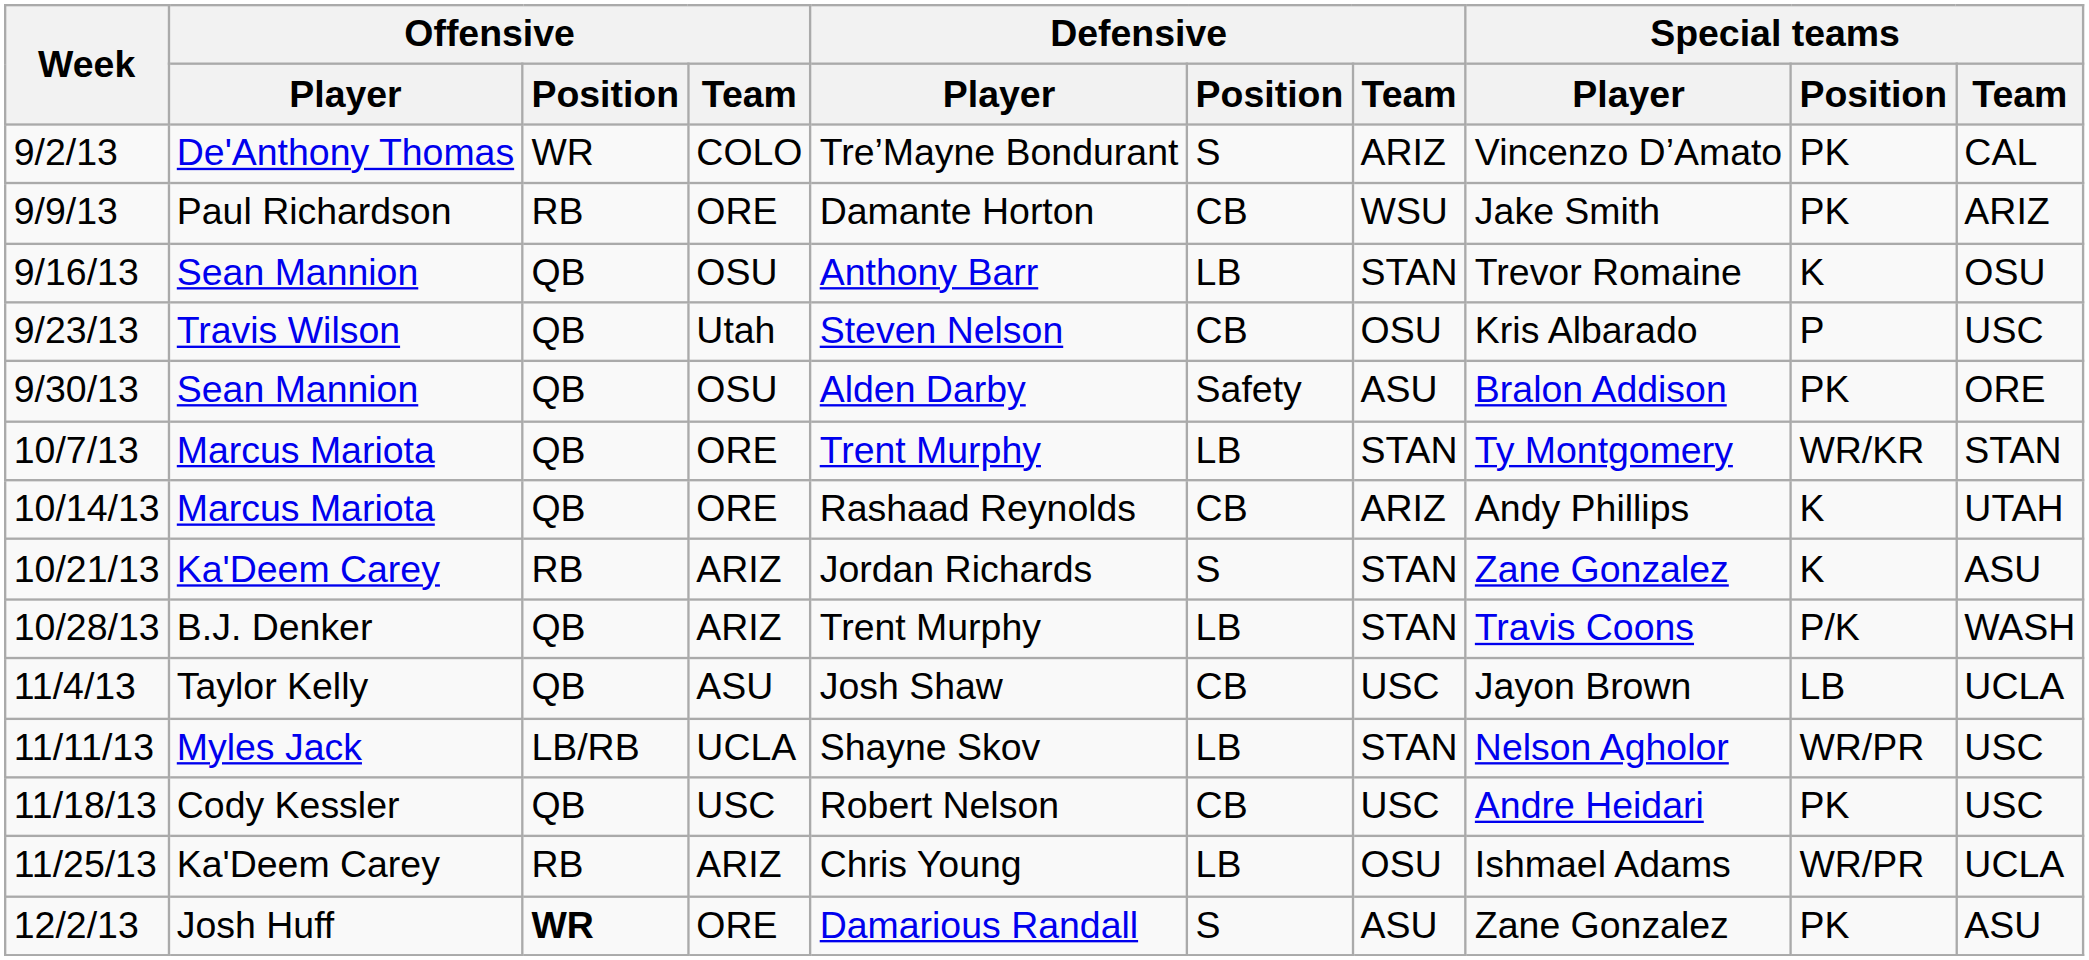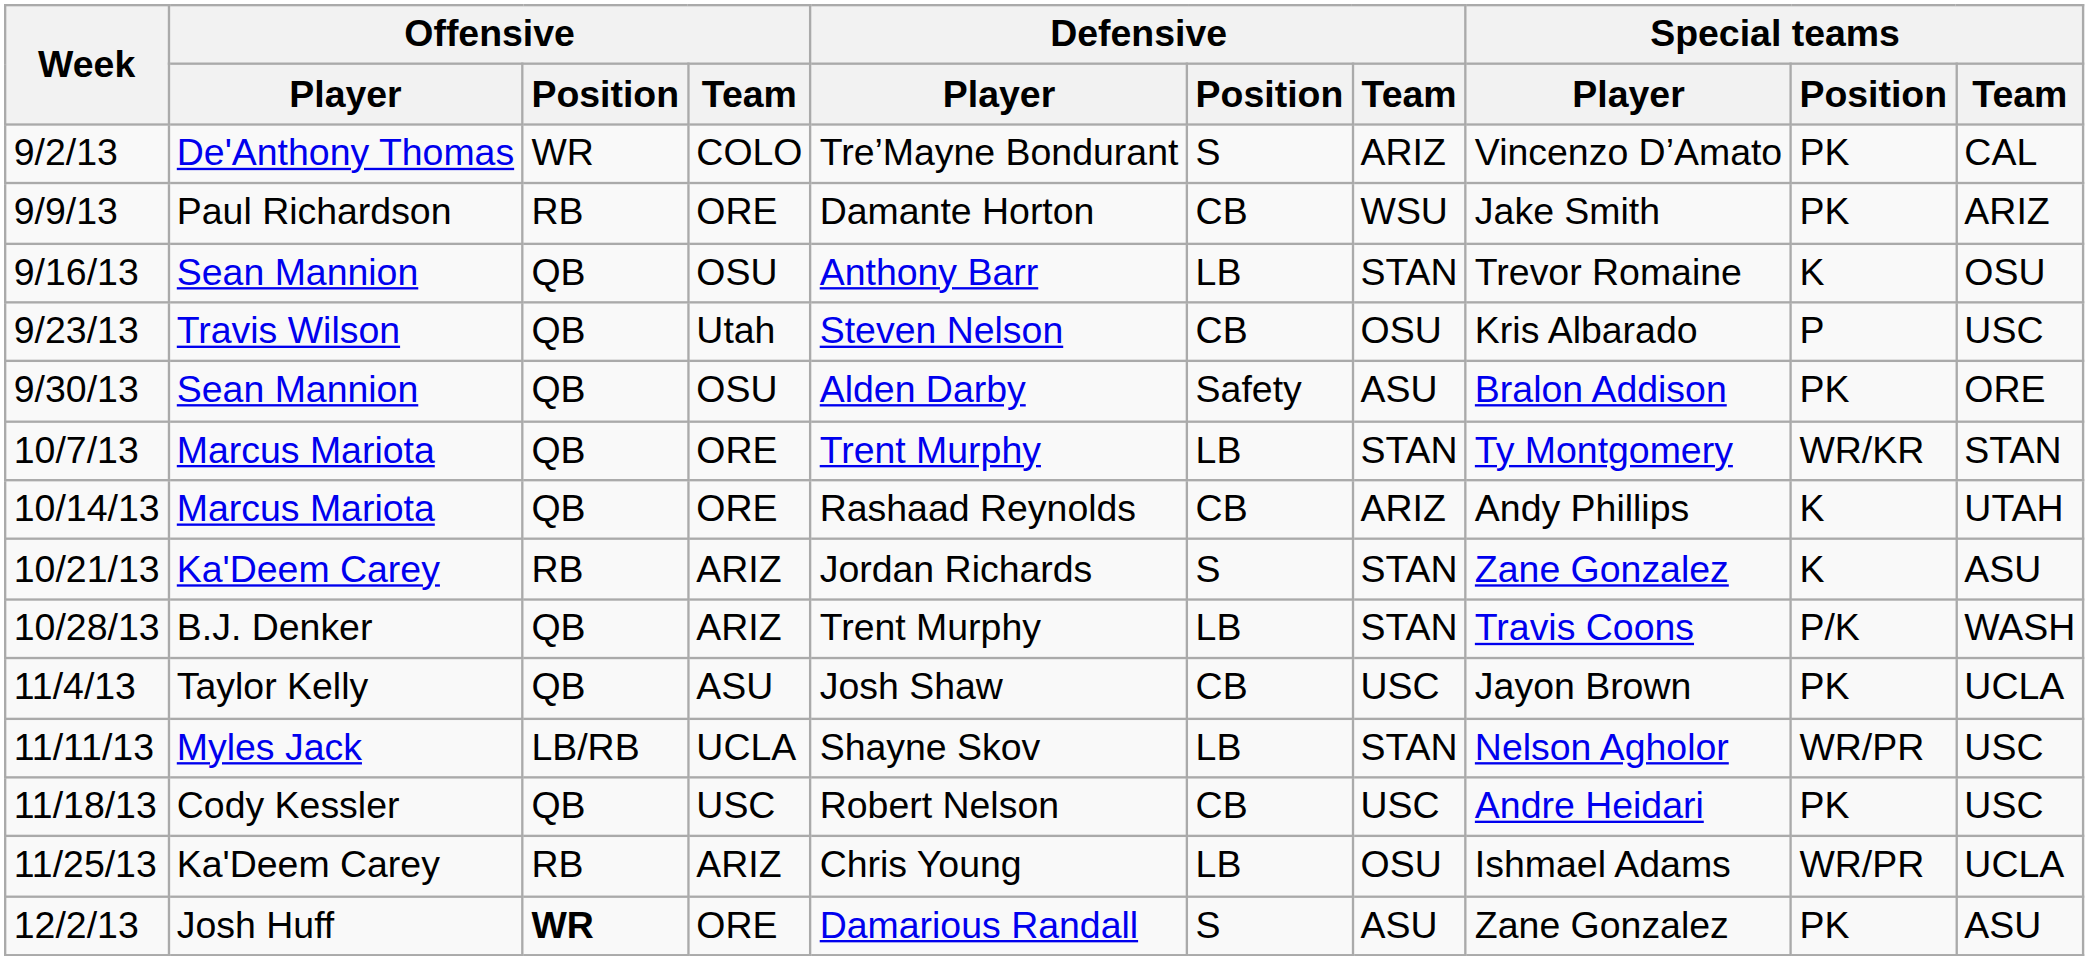 <table class="wikitable" border="1">
 <tr>
 <th rowspan="2">Week</th>
 <th colspan="3">Offensive</th>
 <th colspan="3">Defensive</th>
 <th colspan="3">Special teams</th>
 </tr>
 <tr>
 <th>Player</th>
 <th>Position</th>
 <th>Team</th>
 <th>Player</th>
 <th>Position</th>
 <th>Team</th>
 <th>Player</th>
 <th>Position</th>
 <th>Team</th>
 </tr>
 <tr>
 <td>9/2/13</td>
 <td><a href='#'>De'Anthony Thomas</a></td>
 <td>WR</td>
 <td>COLO</td>
 <td>Tre’Mayne Bondurant</td>
 <td>S</td>
 <td>ARIZ</td>
 <td>Vincenzo D’Amato</td>
 <td>PK</td>
 <td>CAL</td>
 </tr>
 <tr>
 <td>9/9/13</td>
 <td>Paul Richardson</td>
 <td>RB</td>
 <td>ORE</td>
 <td>Damante Horton</td>
 <td>CB</td>
 <td>WSU</td>
 <td>Jake Smith</td>
 <td>PK</td>
 <td>ARIZ</td>
 </tr>
 <tr>
 <td>9/16/13</td>
 <td><a href='#'>Sean Mannion</a></td>
 <td>QB</td>
 <td>OSU</td>
 <td><a href='#'>Anthony Barr</a></td>
 <td>LB</td>
 <td>STAN</td>
 <td>Trevor Romaine</td>
 <td>K</td>
 <td>OSU</td>
 </tr>
 <tr>
 <td>9/23/13</td>
 <td><a href='#'>Travis Wilson</a></td>
 <td>QB</td>
 <td>Utah</td>
 <td><a href='#'>Steven Nelson</a></td>
 <td>CB</td>
 <td>OSU</td>
 <td>Kris Albarado</td>
 <td>P</td>
 <td>USC</td>
 </tr>
 <tr>
 <td>9/30/13</td>
 <td><a href='#'>Sean Mannion</a></td>
 <td>QB</td>
 <td>OSU</td>
 <td><a href='#'>Alden Darby</a></td>
 <td>Safety</td>
 <td>ASU</td>
 <td><a href='#'>Bralon Addison</a></td>
 <td>PK</td>
 <td>ORE</td>
 </tr>
 <tr>
 <td>10/7/13</td>
 <td><a href='#'>Marcus Mariota</a></td>
 <td>QB</td>
 <td>ORE</td>
 <td><a href='#'>Trent Murphy</a></td>
 <td>LB</td>
 <td>STAN</td>
 <td><a href='#'>Ty Montgomery</a></td>
 <td>WR/KR</td>
 <td>STAN</td>
 </tr>
 <tr>
 <td>10/14/13</td>
 <td><a href='#'>Marcus Mariota</a></td>
 <td>QB</td>
 <td>ORE</td>
 <td>Rashaad Reynolds</td>
 <td>CB</td>
 <td>ARIZ</td>
 <td>Andy Phillips</td>
 <td>K</td>
 <td>UTAH</td>
 </tr>
 <tr>
 <td>10/21/13</td>
 <td><a href='#'>Ka'Deem Carey</a></td>
 <td>RB</td>
 <td>ARIZ</td>
 <td>Jordan Richards</td>
 <td>S</td>
 <td>STAN</td>
 <td><a href='#'>Zane Gonzalez</a></td>
 <td>K</td>
 <td>ASU</td>
 </tr>
 <tr>
 <td>10/28/13</td>
 <td>B.J. Denker</td>
 <td>QB</td>
 <td>ARIZ</td>
 <td>Trent Murphy</td>
 <td>LB</td>
 <td>STAN</td>
 <td><a href='#'>Travis Coons</a></td>
 <td>P/K</td>
 <td>WASH</td>
 </tr>
 <tr>
 <td>11/4/13</td>
 <td>Taylor Kelly</td>
 <td>QB</td>
 <td>ASU</td>
 <td>Josh Shaw</td>
 <td>CB</td>
 <td>USC</td>
 <td>Jayon Brown</td>
-<td>LB</td>
+<td>PK</td>
 <td>UCLA</td>
 </tr>
 <tr>
 <td>11/11/13</td>
 <td><a href='#'>Myles Jack</a></td>
 <td>LB/RB</td>
 <td>UCLA</td>
 <td>Shayne Skov</td>
 <td>LB</td>
 <td>STAN</td>
 <td><a href='#'>Nelson Agholor</a></td>
 <td>WR/PR</td>
 <td>USC</td>
 </tr>
 <tr>
 <td>11/18/13</td>
 <td>Cody Kessler</td>
 <td>QB</td>
 <td>USC</td>
 <td>Robert Nelson</td>
 <td>CB</td>
 <td>USC</td>
 <td><a href='#'>Andre Heidari</a></td>
 <td>PK</td>
 <td>USC</td>
 </tr>
 <tr>
 <td>11/25/13</td>
 <td>Ka'Deem Carey</td>
 <td>RB</td>
 <td>ARIZ</td>
 <td>Chris Young</td>
 <td>LB</td>
 <td>OSU</td>
 <td>Ishmael Adams</td>
 <td>WR/PR</td>
 <td>UCLA</td>
 </tr>
 <tr>
 <td>12/2/13</td>
 <td>Josh Huff</td>
 <td><strong>WR</strong></td>
 <td>ORE</td>
 <td><a href='#'>Damarious Randall</a></td>
 <td>S</td>
 <td>ASU</td>
 <td>Zane Gonzalez</td>
 <td>PK</td>
 <td>ASU</td>
 </tr>
 </table>
